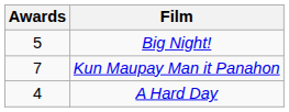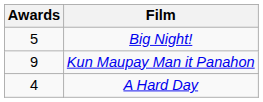 <table class="wikitable" style="text-align:center">
 <tr>
 <th scope="col">Awards</th>
 <th scope="col">Film</th>
 </tr>
 <tr>
 <td>5</td>
 <td><em><a href='#'>Big Night!</a></em></td>
 </tr>
 <tr>
-<td>7</td>
+<td>9</td>
 <td><em><a href='#'>Kun Maupay Man it Panahon</a></em></td>
 </tr>
 <tr>
 <td>4</td>
 <td><em><a href='#'>A Hard Day</a></em></td>
 </tr>
 </table>
